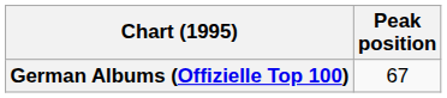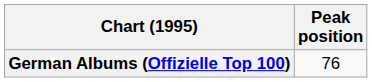 <table class="wikitable sortable plainrowheaders" style="text-align:center">
 <tr>
 <th scope="col">Chart (1995)</th>
 <th scope="col">Peak<br>position</th>
 </tr>
 <tr>
 <th scope="row">German Albums (<a href='#'>Offizielle Top 100</a>)</th>
-<td align="center">67</td>
+<td align="center">76</td>
 </tr>
 </table>
